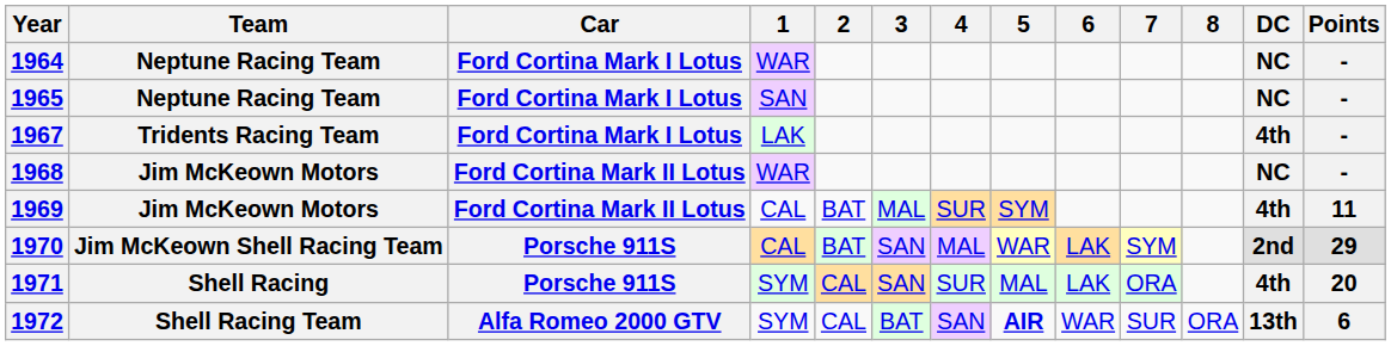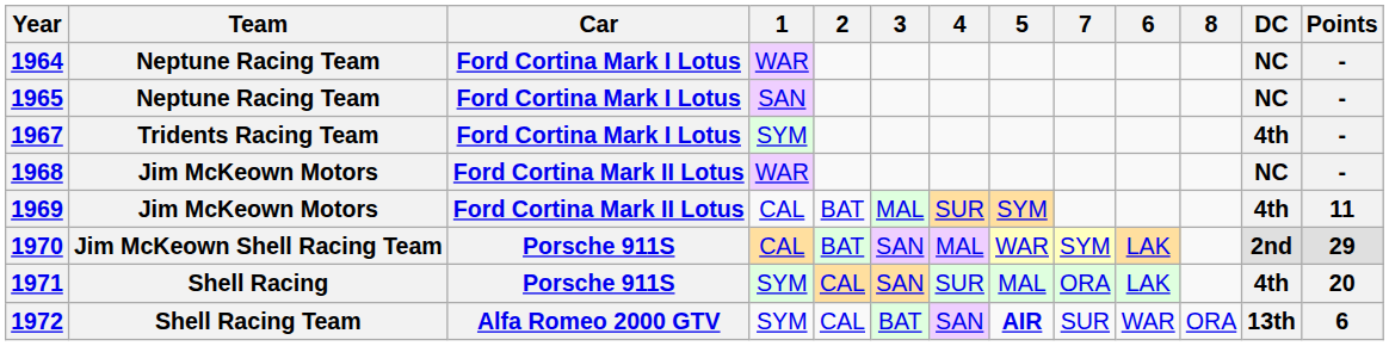 <table class="wikitable" style="text-align:center; font-size:95%">
 <tr>
 <th>Year</th>
 <th>Team</th>
 <th>Car</th>
 <th>1</th>
 <th>2</th>
 <th>3</th>
 <th>4</th>
 <th>5</th>
+<th>7</th>
 <th>6</th>
-<th>7</th>
 <th>8</th>
 <th>DC</th>
 <th>Points</th>
 </tr>
 <tr>
 <th><a href='#'>1964</a></th>
 <th>Neptune Racing Team</th>
 <th><a href='#'>Ford Cortina Mark I Lotus</a></th>
 <td style="background:#efcfff;"><a href='#'>WAR</a><br></td>
 <td></td>
 <td></td>
 <td></td>
 <td></td>
 <td></td>
 <td></td>
 <td></td>
 <th>NC</th>
 <th>-</th>
 </tr>
 <tr>
 <th><a href='#'>1965</a></th>
 <th>Neptune Racing Team</th>
 <th><a href='#'>Ford Cortina Mark I Lotus</a></th>
 <td style="background:#efcfff;"><a href='#'>SAN</a><br></td>
 <td></td>
 <td></td>
 <td></td>
 <td></td>
 <td></td>
 <td></td>
 <td></td>
 <th>NC</th>
 <th>-</th>
 </tr>
 <tr>
 <th><a href='#'>1967</a></th>
 <th>Tridents Racing Team</th>
 <th><a href='#'>Ford Cortina Mark I Lotus</a></th>
-<td style="background:#dfffdf;"><a href='#'>LAK</a><br></td>
+<td style="background:#dfffdf;"><a href='#'>SYM</a><br></td>
 <td></td>
 <td></td>
 <td></td>
 <td></td>
 <td></td>
 <td></td>
 <td></td>
 <th>4th</th>
 <th>-</th>
 </tr>
 <tr>
 <th><a href='#'>1968</a></th>
 <th>Jim McKeown Motors</th>
 <th><a href='#'>Ford Cortina Mark II Lotus</a></th>
 <td style="background:#efcfff;"><a href='#'>WAR</a><br></td>
 <td></td>
 <td></td>
 <td></td>
 <td></td>
 <td></td>
 <td></td>
 <td></td>
 <th>NC</th>
 <th>-</th>
 </tr>
 <tr>
 <th><a href='#'>1969</a></th>
 <th>Jim McKeown Motors</th>
 <th><a href='#'>Ford Cortina Mark II Lotus</a></th>
 <td><a href='#'>CAL</a></td>
 <td><a href='#'>BAT</a></td>
 <td style="background:#dfffdf;"><a href='#'>MAL</a><br></td>
 <td style="background:#ffdf9f;"><a href='#'>SUR</a><br></td>
 <td style="background:#ffdf9f;"><a href='#'>SYM</a><br></td>
 <td></td>
 <td></td>
 <td></td>
 <th>4th</th>
 <th>11</th>
 </tr>
 <tr>
 <th><a href='#'>1970</a></th>
 <th>Jim McKeown Shell Racing Team</th>
 <th><a href='#'>Porsche 911S</a></th>
 <td style="background:#ffdf9f;"><a href='#'>CAL</a><br></td>
 <td style="background:#dfffdf;"><a href='#'>BAT</a><br></td>
 <td style="background:#efcfff;"><a href='#'>SAN</a><br></td>
 <td style="background:#efcfff;"><a href='#'>MAL</a><br></td>
 <td style="background:#ffffbf;"><a href='#'>WAR</a><br></td>
+<td style="background:#ffffbf;"><a href='#'>SYM</a><br></td>
 <td style="background:#ffdf9f;"><a href='#'>LAK</a><br></td>
-<td style="background:#ffffbf;"><a href='#'>SYM</a><br></td>
 <td></td>
 <th style="background:#dfdfdf;">2nd</th>
 <th style="background:#dfdfdf;">29</th>
 </tr>
 <tr>
 <th><a href='#'>1971</a></th>
 <th>Shell Racing</th>
 <th><a href='#'>Porsche 911S</a></th>
 <td style="background:#dfffdf;"><a href='#'>SYM</a><br></td>
 <td style="background:#ffdf9f;"><a href='#'>CAL</a><br></td>
 <td style="background:#ffdf9f;"><a href='#'>SAN</a><br></td>
 <td style="background:#dfffdf;"><a href='#'>SUR</a><br></td>
 <td style="background:#dfffdf;"><a href='#'>MAL</a><br></td>
+<td style="background:#dfffdf;"><a href='#'>ORA</a><br></td>
 <td style="background:#dfffdf;"><a href='#'>LAK</a><br></td>
-<td style="background:#dfffdf;"><a href='#'>ORA</a><br></td>
 <td></td>
 <th>4th</th>
 <th>20</th>
 </tr>
 <tr>
 <th><a href='#'>1972</a></th>
 <th>Shell Racing Team</th>
 <th><a href='#'>Alfa Romeo 2000 GTV</a></th>
 <td><a href='#'>SYM</a></td>
 <td><a href='#'>CAL</a><br></td>
 <td style="background:#dfffdf;"><a href='#'>BAT</a><br></td>
 <td style="background:#efcfff;"><a href='#'>SAN</a><br></td>
 <td><strong><a href='#'>AIR</a></strong></td>
+<td><a href='#'>SUR</a></td>
 <td><a href='#'>WAR</a></td>
-<td><a href='#'>SUR</a></td>
 <td><a href='#'>ORA</a></td>
 <th>13th</th>
 <th>6</th>
 </tr>
 </table>
